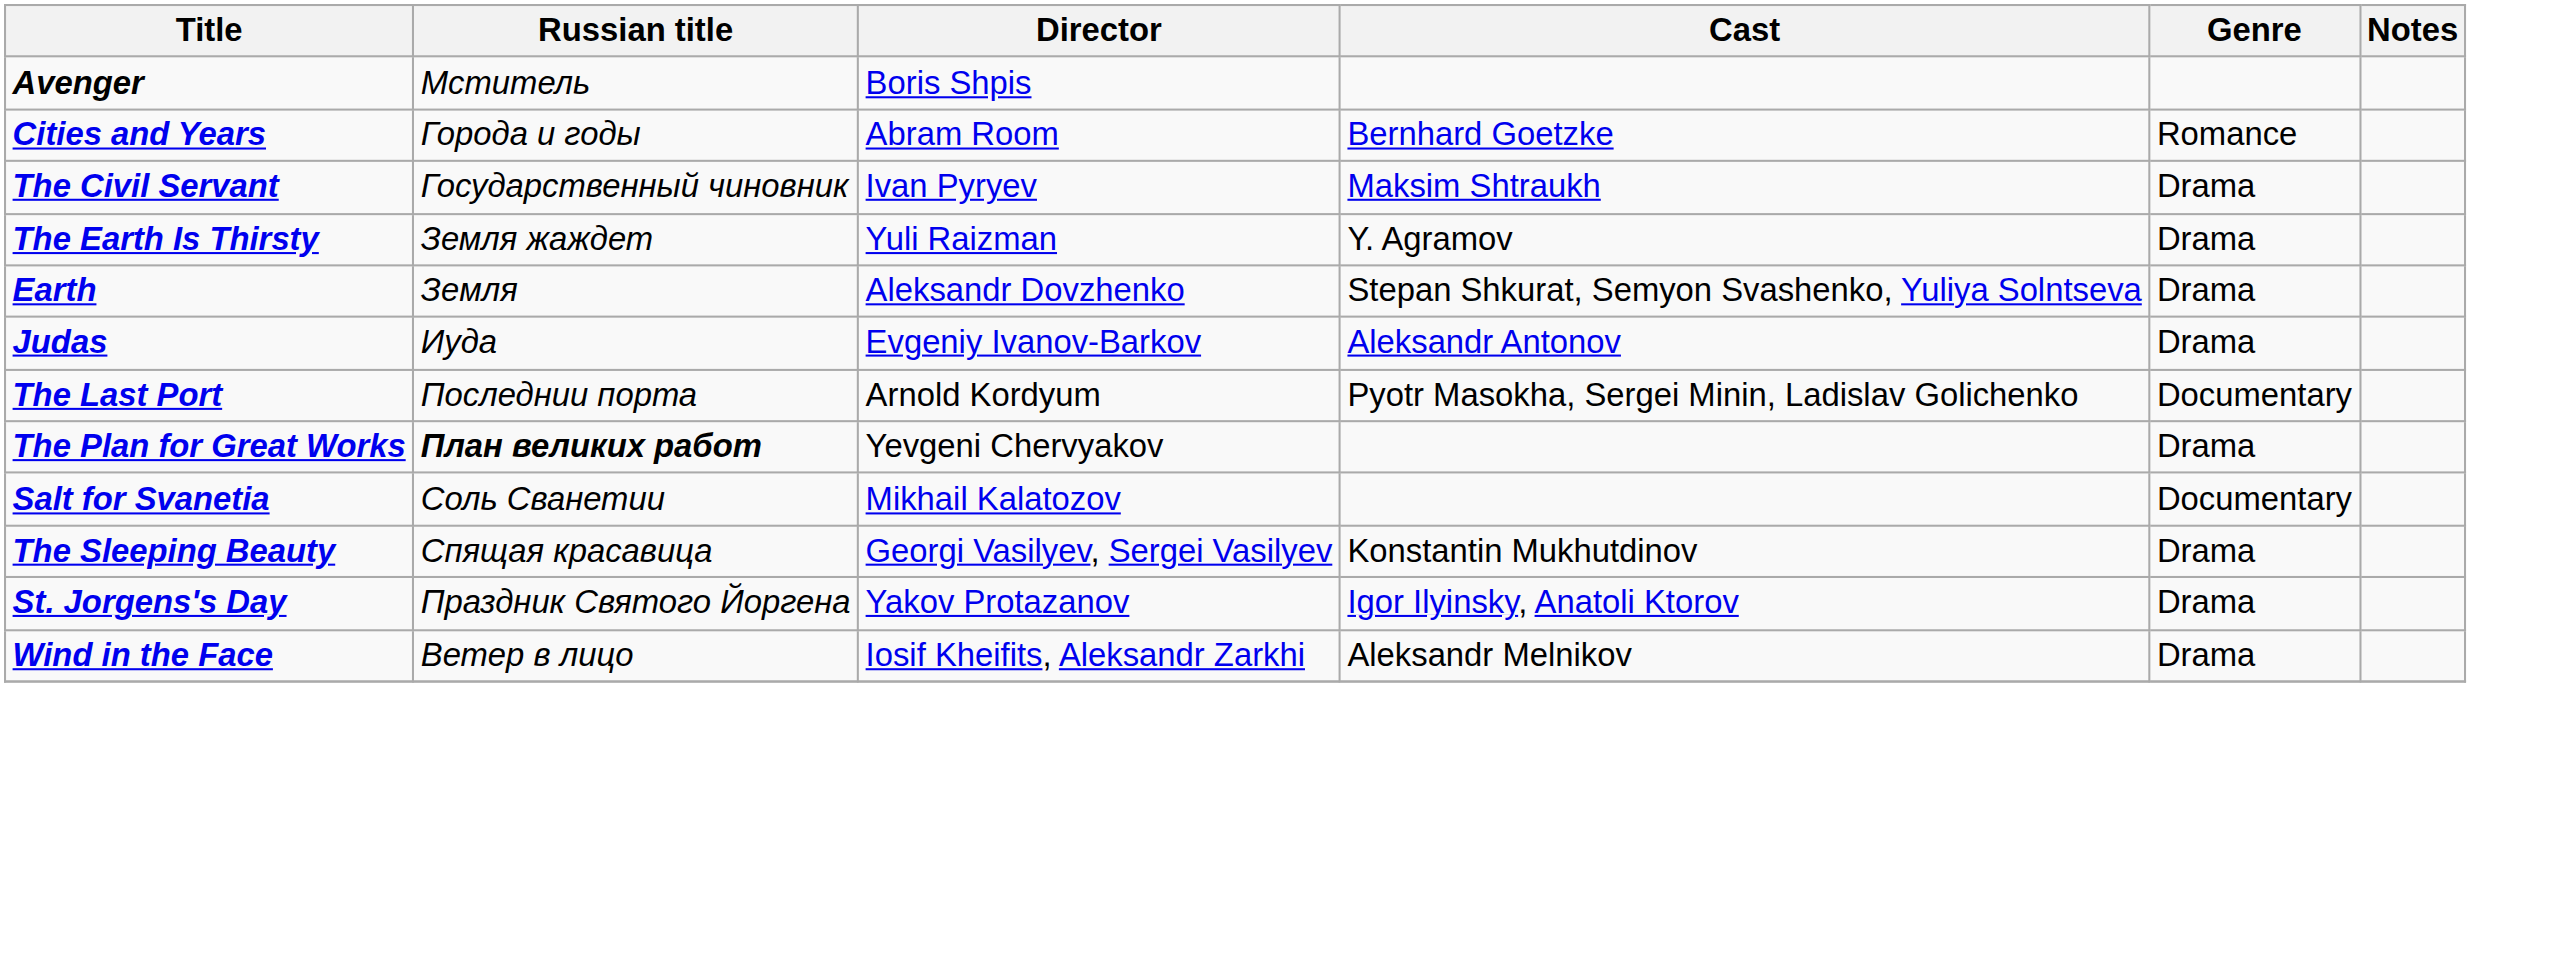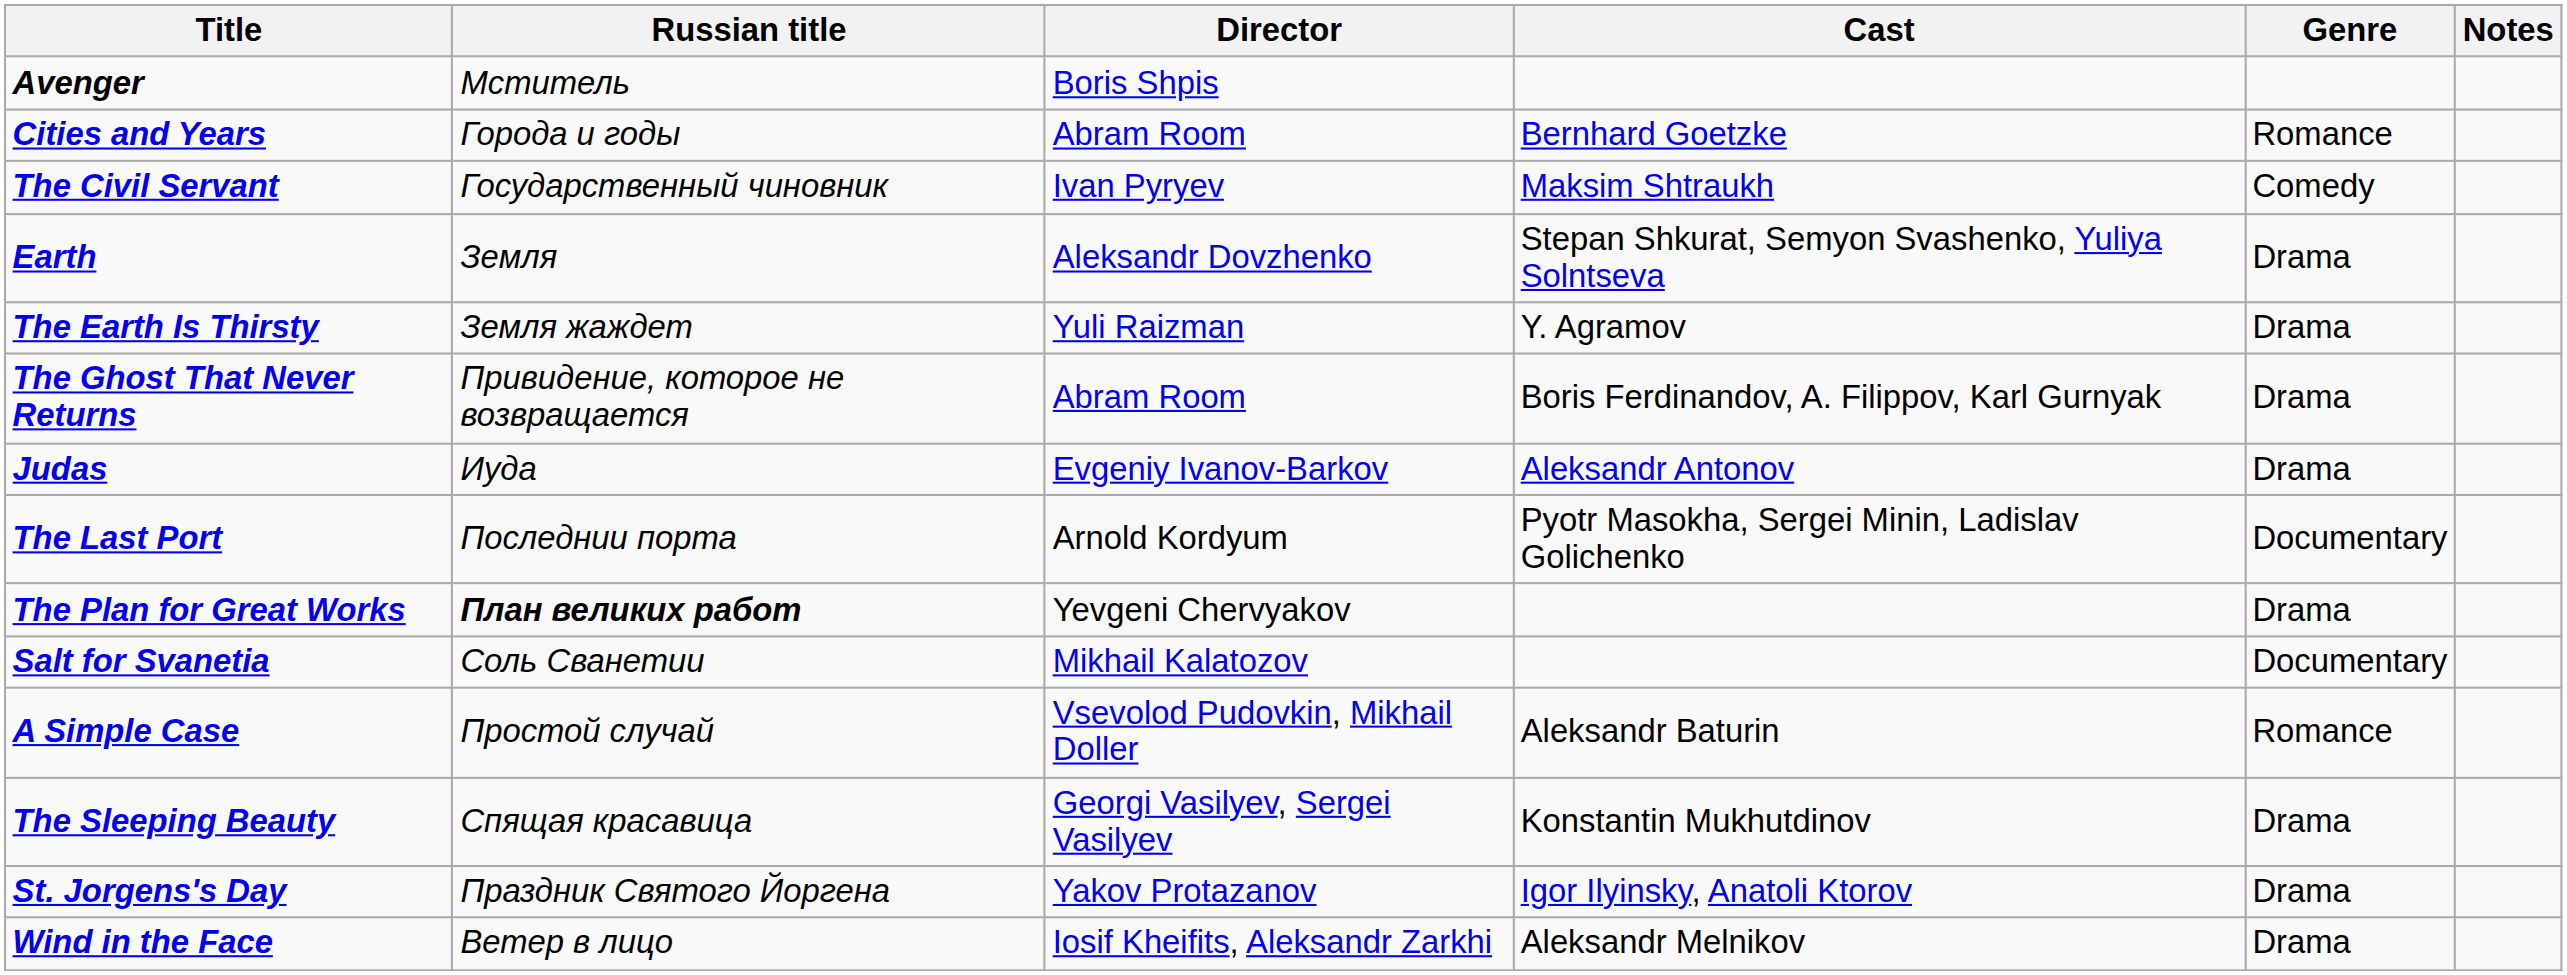 <table class="wikitable sortable">
 <tr>
 <th>Title</th>
 <th>Russian title</th>
 <th>Director</th>
 <th>Cast</th>
 <th>Genre</th>
 <th>Notes</th>
 </tr>
 <tr>
 <td><strong><em>Avenger</em></strong></td>
 <td><em>Мститель</em></td>
 <td><a href='#'>Boris Shpis</a></td>
 <td></td>
 <td></td>
 <td></td>
 </tr>
 <tr>
 <td><strong><em><a href='#'>Cities and Years</a></em></strong></td>
 <td><em>Города и годы</em></td>
 <td><a href='#'>Abram Room</a></td>
 <td><a href='#'>Bernhard Goetzke</a></td>
 <td>Romance</td>
 <td></td>
 </tr>
 <tr>
 <td><strong><em><a href='#'>The Civil Servant</a></em></strong></td>
 <td><em>Государственный чиновник</em></td>
 <td><a href='#'>Ivan Pyryev</a></td>
 <td><a href='#'>Maksim Shtraukh</a></td>
+<td>Comedy</td>
+<td></td>
+</tr>
+<tr>
+<td><strong><em><a href='#'>Earth</a></em></strong></td>
+<td><em>Зeмля</em></td>
+<td><a href='#'>Aleksandr Dovzhenko</a></td>
+<td>Stepan Shkurat, Semyon Svashenko, <a href='#'>Yuliya Solntseva</a></td>
 <td>Drama</td>
 <td></td>
 </tr>
 <tr>
 <td><strong><em><a href='#'>The Earth Is Thirsty</a></em></strong></td>
 <td><em>Земля жаждет</em></td>
 <td><a href='#'>Yuli Raizman</a></td>
 <td>Y. Agramov</td>
 <td>Drama</td>
 <td></td>
 </tr>
 <tr>
-<td><strong><em><a href='#'>Earth</a></em></strong></td>
-<td><em>Зeмля</em></td>
-<td><a href='#'>Aleksandr Dovzhenko</a></td>
-<td>Stepan Shkurat, Semyon Svashenko, <a href='#'>Yuliya Solntseva</a></td>
+<td><strong><em><a href='#'>The Ghost That Never Returns</a></em></strong></td>
+<td><em>Привидение, которое не возвращается</em></td>
+<td><a href='#'>Abram Room</a></td>
+<td>Boris Ferdinandov, A. Filippov, Karl Gurnyak</td>
 <td>Drama</td>
 <td></td>
 </tr>
 <tr>
 <td><strong><em><a href='#'>Judas</a></em></strong></td>
 <td><em>Иуда</em></td>
 <td><a href='#'>Evgeniy Ivanov-Barkov</a></td>
 <td><a href='#'>Aleksandr Antonov</a></td>
 <td>Drama</td>
 <td></td>
 </tr>
 <tr>
 <td><strong><em><a href='#'>The Last Port</a></em></strong></td>
 <td><em>Последнии порта</em></td>
 <td>Arnold Kordyum</td>
 <td>Pyotr Masokha, Sergei Minin, Ladislav Golichenko</td>
 <td>Documentary</td>
 <td></td>
 </tr>
 <tr>
 <td><strong><em><a href='#'>The Plan for Great Works</a></em></strong></td>
 <td><strong><em>План великих работ</em></strong></td>
 <td>Yevgeni Chervyakov</td>
 <td></td>
 <td>Drama</td>
 <td></td>
 </tr>
 <tr>
 <td><strong><em><a href='#'>Salt for Svanetia</a></em></strong></td>
 <td><em>Соль Сванетии</em></td>
 <td><a href='#'>Mikhail Kalatozov</a></td>
 <td></td>
 <td>Documentary</td>
 <td></td>
 </tr>
 <tr>
+<td><strong><em><a href='#'>A Simple Case</a></em></strong></td>
+<td><em>Простой случай</em></td>
+<td><a href='#'>Vsevolod Pudovkin</a>, <a href='#'>Mikhail Doller</a></td>
+<td>Aleksandr Baturin</td>
+<td>Romance</td>
+<td></td>
+</tr>
+<tr>
 <td><strong><em><a href='#'>The Sleeping Beauty</a></em></strong></td>
 <td><em>Спящая красавица</em></td>
 <td><a href='#'>Georgi Vasilyev</a>, <a href='#'>Sergei Vasilyev</a></td>
 <td>Konstantin Mukhutdinov</td>
 <td>Drama</td>
 <td></td>
 </tr>
 <tr>
 <td><strong><em><a href='#'>St. Jorgens's Day</a></em></strong></td>
 <td><em>Праздник Святого Йоргена</em></td>
 <td><a href='#'>Yakov Protazanov</a></td>
 <td><a href='#'>Igor Ilyinsky</a>, <a href='#'>Anatoli Ktorov</a></td>
 <td>Drama</td>
 <td></td>
 </tr>
 <tr>
 <td><strong><em><a href='#'>Wind in the Face</a></em></strong></td>
 <td><em>Ветер в лицо</em></td>
 <td><a href='#'>Iosif Kheifits</a>, <a href='#'>Aleksandr Zarkhi</a></td>
 <td>Aleksandr Melnikov</td>
 <td>Drama</td>
 <td></td>
 </tr>
 <tr>
 </tr>
 </table>
